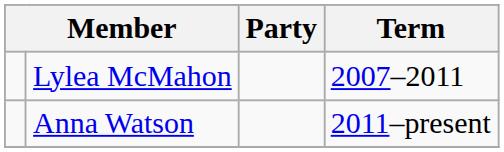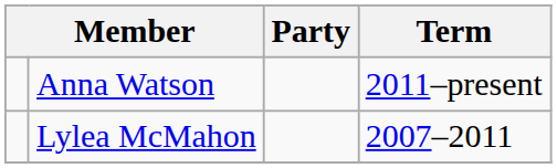 <table class="wikitable">
 <tr>
 <th colspan="2">Member</th>
 <th>Party</th>
 <th>Term</th>
 </tr>
 <tr>
 <td> </td>
+<td><a href='#'>Anna Watson</a></td>
+<td></td>
+<td><a href='#'>2011</a>–present</td>
+</tr>
+<tr>
+<td> </td>
 <td><a href='#'>Lylea McMahon</a></td>
 <td></td>
 <td><a href='#'>2007</a>–2011</td>
 </tr>
 <tr>
-<td> </td>
-<td><a href='#'>Anna Watson</a></td>
-<td></td>
-<td><a href='#'>2011</a>–present</td>
-</tr>
-<tr>
 </tr>
 </table>
